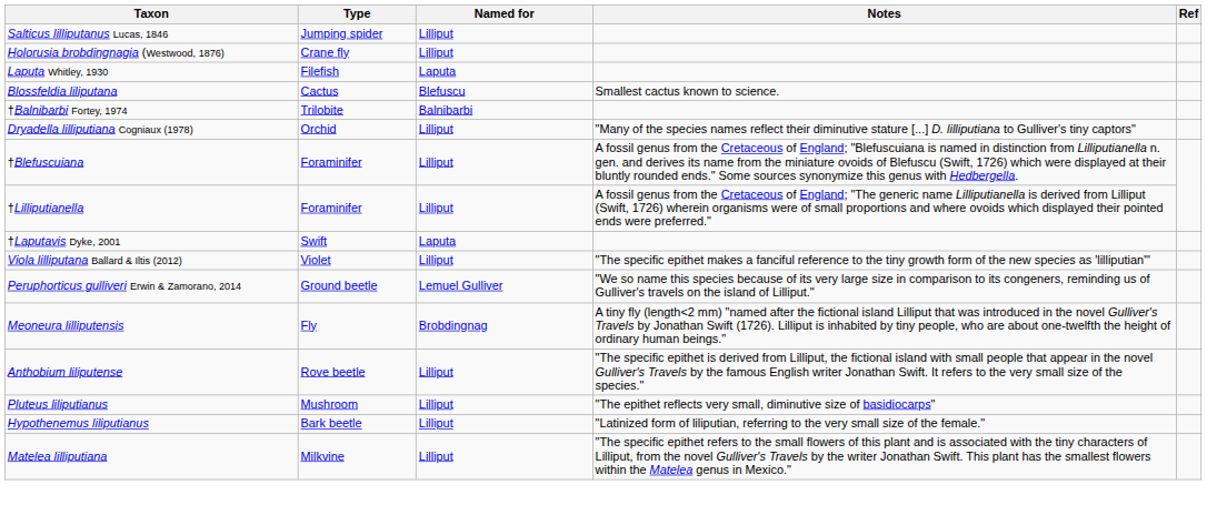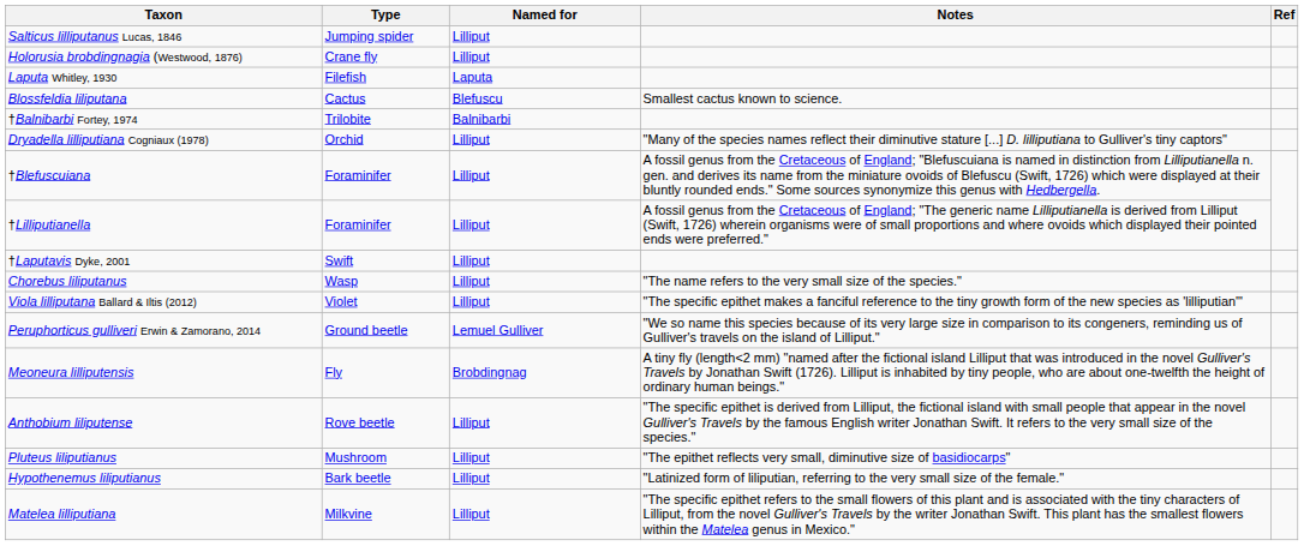 <table class="wikitable sortable" width="100%">
 <tr>
 <th style="width:25%;">Taxon</th>
 <th style="width:10%;">Type</th>
 <th style="width:15%;">Named for</th>
 <th style="width:50%;">Notes</th>
 <th class="unsortable">Ref</th>
 </tr>
 <tr>
 <td><em><a href='#'>Salticus lilliputanus</a></em> <small>Lucas, 1846</small></td>
 <td><a href='#'>Jumping spider</a></td>
 <td><a href='#'>Lilliput</a></td>
 <td></td>
 <td></td>
 </tr>
 <tr>
 <td><em><a href='#'>Holorusia brobdingnagia</a></em> (<small>Westwood, 1876)</small></td>
 <td><a href='#'>Crane fly</a></td>
 <td><a href='#'>Lilliput</a></td>
 <td></td>
 <td></td>
 </tr>
 <tr>
 <td><em><a href='#'>Laputa</a></em> <small>Whitley, 1930</small></td>
 <td><a href='#'>Filefish</a></td>
 <td><a href='#'>Laputa</a></td>
 <td></td>
 <td></td>
 </tr>
 <tr>
 <td><em><a href='#'>Blossfeldia liliputana</a></em> </td>
 <td><a href='#'>Cactus</a></td>
 <td><a href='#'>Blefuscu</a></td>
 <td>Smallest cactus known to science.</td>
 <td></td>
 </tr>
 <tr>
 <td>†<em><a href='#'>Balnibarbi</a></em> <small>Fortey, 1974</small></td>
 <td><a href='#'>Trilobite</a></td>
 <td><a href='#'>Balnibarbi</a></td>
 <td></td>
 <td></td>
 </tr>
 <tr>
 <td><em><a href='#'>Dryadella lilliputiana</a></em> <small>Cogniaux (1978)</small></td>
 <td><a href='#'>Orchid</a></td>
 <td><a href='#'>Lilliput</a></td>
 <td>"Many of the species names reflect their diminutive stature [...] <em>D. lilliputiana</em> to Gulliver's tiny captors"</td>
 <td></td>
 </tr>
 <tr>
 <td>†<em><a href='#'>Blefuscuiana</a></em> </td>
 <td><a href='#'>Foraminifer</a></td>
 <td><a href='#'>Lilliput</a></td>
 <td>A fossil genus from the <a href='#'>Cretaceous</a> of <a href='#'>England</a>; "Blefuscuiana is named in distinction from <em>Lilliputianella</em> n. gen. and derives its name from the miniature ovoids of Blefuscu (Swift, 1726) which were displayed at their bluntly rounded ends." Some sources synonymize this genus with <em><a href='#'>Hedbergella</a></em>.</td>
 <td rowspan=2></td>
 </tr>
 <tr>
 <td>†<em><a href='#'>Lilliputianella</a></em> </td>
 <td><a href='#'>Foraminifer</a></td>
 <td><a href='#'>Lilliput</a></td>
 <td>A fossil genus from the <a href='#'>Cretaceous</a> of <a href='#'>England</a>; "The generic name <em>Lilliputianella</em> is derived from Lilliput (Swift, 1726) wherein organisms were of small proportions and where ovoids which displayed their pointed ends were preferred."</td>
 </tr>
 <tr>
 <td>†<em><a href='#'>Laputavis</a></em> <small>Dyke, 2001</small></td>
 <td><a href='#'>Swift</a></td>
-<td><a href='#'>Laputa</a></td>
+<td><a href='#'>Lilliput</a></td>
 <td></td>
+<td></td>
+</tr>
+<tr>
+<td><em><a href='#'>Chorebus liliputanus</a></em> </td>
+<td><a href='#'>Wasp</a></td>
+<td><a href='#'>Lilliput</a></td>
+<td>"The name refers to the very small size of the species."</td>
 <td></td>
 </tr>
 <tr>
 <td><em><a href='#'>Viola lilliputana</a></em> <small>Ballard & Iltis (2012)</small></td>
 <td><a href='#'>Violet</a></td>
 <td><a href='#'>Lilliput</a></td>
 <td>"The specific epithet makes a fanciful reference to the tiny growth form of the new species as 'lilliputian'"</td>
 <td></td>
 </tr>
 <tr>
 <td><em><a href='#'>Peruphorticus gulliveri</a></em> <small>Erwin & Zamorano, 2014</small></td>
 <td><a href='#'>Ground beetle</a></td>
 <td><a href='#'>Lemuel Gulliver</a></td>
 <td>"We so name this species because of its very large size in comparison to its congeners, reminding us of Gulliver's travels on the island of Lilliput."</td>
 <td></td>
 </tr>
 <tr>
 <td><em><a href='#'>Meoneura lilliputensis</a></em> </td>
 <td><a href='#'>Fly</a></td>
 <td><a href='#'>Brobdingnag</a></td>
 <td>A tiny fly (length<2 mm) "named after the fictional island Lilliput that was introduced in the novel <em>Gulliver's Travels</em> by Jonathan Swift (1726). Lilliput is inhabited by tiny people, who are about one-twelfth the height of ordinary human beings."</td>
 <td></td>
 </tr>
 <tr>
 <td><em><a href='#'>Anthobium liliputense</a></em> </td>
 <td><a href='#'>Rove beetle</a></td>
 <td><a href='#'>Lilliput</a></td>
 <td>"The specific epithet is derived from Lilliput, the fictional island with small people that appear in the novel <em>Gulliver's Travels</em> by the famous English writer Jonathan Swift. It refers to the very small size of the species."</td>
 <td></td>
 </tr>
 <tr>
 <td><em><a href='#'>Pluteus liliputianus</a></em> </td>
 <td><a href='#'>Mushroom</a></td>
 <td><a href='#'>Lilliput</a></td>
 <td>"The epithet reflects very small, diminutive size of <a href='#'>basidiocarps</a>"</td>
 <td></td>
 </tr>
 <tr>
 <td><em><a href='#'>Hypothenemus liliputianus</a></em> </td>
 <td><a href='#'>Bark beetle</a></td>
 <td><a href='#'>Lilliput</a></td>
 <td>"Latinized form of liliputian, referring to the very small size of the female."</td>
 <td></td>
 </tr>
 <tr>
 <td><em><a href='#'>Matelea lilliputiana</a></em> </td>
 <td><a href='#'>Milkvine</a></td>
 <td><a href='#'>Lilliput</a></td>
 <td>"The specific epithet refers to the small flowers of this plant and is associated with the tiny characters of Lilliput, from the novel <em>Gulliver's Travels</em> by the writer Jonathan Swift. This plant has the smallest flowers within the <em><a href='#'>Matelea</a></em> genus in Mexico."</td>
 <td></td>
 </tr>
 </table>
